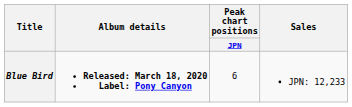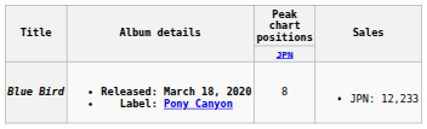 <table class="wikitable plainrowheaders" style="text-align:center">
 <tr>
 <th scope="col" rowspan="2">Title</th>
 <th scope="col" rowspan="2">Album details</th>
 <th scope="col">Peak chart positions</th>
 <th scope="col" rowspan="2">Sales</th>
 </tr>
 <tr>
 <th scope="col" style="width:2.5em;font-size:90%"><a href='#'>JPN</a><br></th>
 </tr>
 <tr>
 <th scope="row"><em>Blue Bird</em></th>
 <td><strong><br><ul><li>Released: March 18, 2020</li><li>Label: <a href='#'>Pony Canyon</a></li></ul></strong></td>
-<td>6</td>
+<td>8</td>
 <td><br><ul><li>JPN: 12,233</li></ul></td>
 </tr>
 </table>
